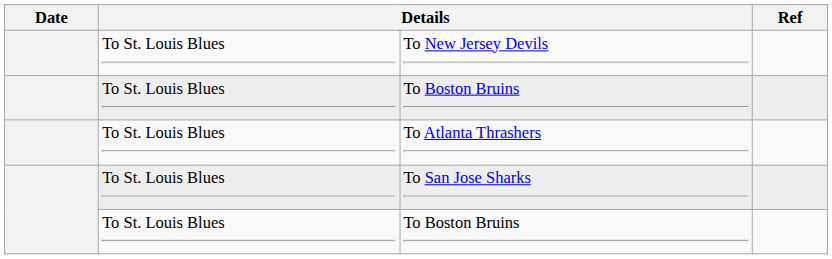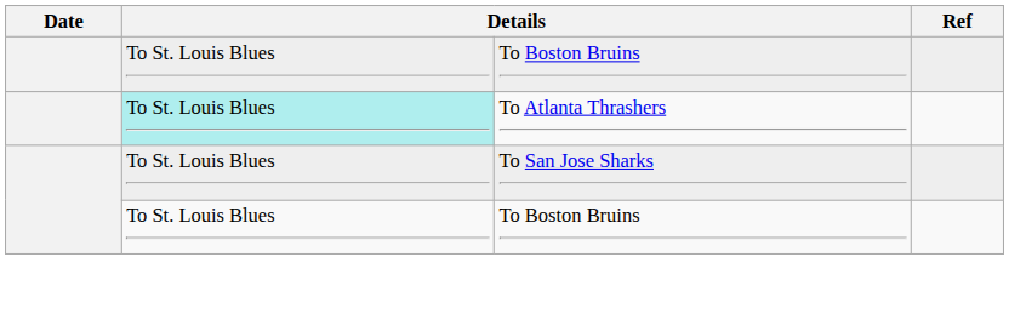 <table class="wikitable plainrowheaders" style="width: 50em;">
 <tr>
 <th scope="col">Date</th>
 <th scope="col" colspan="2">Details</th>
 <th scope="col">Ref</th>
-</tr>
-<tr>
-<th scope="row"></th>
-<td valign="top">To St. Louis Blues <hr></td>
-<td valign="top">To <a href='#'>New Jersey Devils</a> <hr></td>
-<td></td>
 </tr>
 <tr bgcolor="#eeeeee">
 <th scope="row"></th>
 <td valign="top">To St. Louis Blues<hr></td>
 <td valign="top">To <a href='#'>Boston Bruins</a><hr></td>
 <td></td>
 </tr>
 <tr>
 <th scope="row"></th>
-<td valign="top">To St. Louis Blues <hr></td>
+<td valign="top" style="background: paleturquoise;">To St. Louis Blues <hr></td>
 <td valign="top">To <a href='#'>Atlanta Thrashers</a> <hr></td>
 <td></td>
 </tr>
 <tr bgcolor="#eeeeee">
 <th scope="row" rowspan=2></th>
 <td valign="top">To St. Louis Blues<hr></td>
 <td valign="top">To <a href='#'>San Jose Sharks</a><hr></td>
 <td></td>
 </tr>
 <tr>
 <td valign="top">To St. Louis Blues<hr></td>
 <td valign="top">To Boston Bruins<hr></td>
 <td></td>
 </tr>
 </table>
